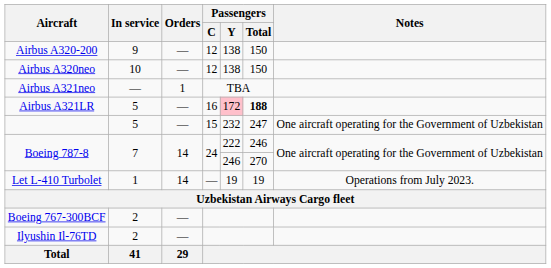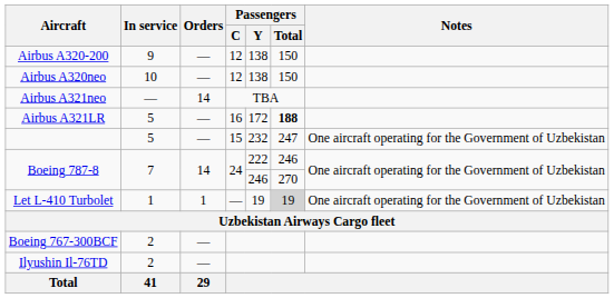 <table class="wikitable" style="border-collapse:collapse; text-align:center; margin:auto;">
 <tr>
 <th rowspan="2">Aircraft</th>
 <th rowspan="2">In service</th>
 <th rowspan="2">Orders</th>
 <th colspan="3">Passengers</th>
 <th rowspan="2">Notes</th>
 </tr>
 <tr>
 <th><abbr>C</abbr></th>
 <th><abbr>Y</abbr></th>
 <th>Total</th>
 </tr>
 <tr>
 <td><a href='#'>Airbus A320-200</a></td>
 <td>9</td>
 <td>—</td>
 <td>12</td>
 <td>138</td>
 <td>150</td>
 <td></td>
 </tr>
 <tr>
 <td><a href='#'>Airbus A320neo</a></td>
 <td>10</td>
 <td>—</td>
 <td>12</td>
 <td>138</td>
 <td>150</td>
 <td></td>
 </tr>
 <tr>
 <td><a href='#'>Airbus A321neo</a></td>
 <td>—</td>
-<td>1</td>
+<td>14</td>
 <td colspan="3"><abbr>TBA</abbr></td>
 <td></td>
 </tr>
 <tr>
 <td><a href='#'>Airbus A321LR</a></td>
 <td>5</td>
 <td>—</td>
 <td>16</td>
-<td style="background: pink;">172</td>
+<td>172</td>
 <td><strong>188</strong></td>
 <td></td>
 </tr>
 <tr>
 <td></td>
 <td>5</td>
 <td>—</td>
 <td>15</td>
 <td>232</td>
 <td>247</td>
 <td>One aircraft operating for the Government of Uzbekistan</td>
 </tr>
 <tr>
 <td rowspan="2"><a href='#'>Boeing 787-8</a></td>
 <td rowspan="2">7</td>
 <td rowspan="2">14</td>
 <td rowspan="2">24</td>
 <td>222</td>
 <td>246</td>
 <td rowspan="2">One aircraft operating for the Government of Uzbekistan</td>
 </tr>
 <tr>
 <td>246</td>
 <td>270</td>
 </tr>
 <tr>
 <td><a href='#'>Let L-410 Turbolet</a></td>
 <td>1</td>
-<td>14</td>
+<td>1</td>
 <td>—</td>
 <td>19</td>
-<td>19</td>
-<td>Operations from July 2023.</td>
+<td style="background: lightgrey;">19</td>
+<td>One aircraft operating for the Government of Uzbekistan</td>
 </tr>
 <tr>
 <th scope="row" colspan="7">Uzbekistan Airways Cargo fleet</th>
 </tr>
 <tr>
 <td><a href='#'>Boeing 767-300BCF</a></td>
 <td>2</td>
 <td>—</td>
 <td colspan="3" class="unsortable"></td>
 <td></td>
 </tr>
 <tr>
 <td><a href='#'>Ilyushin Il-76TD</a></td>
 <td>2</td>
 <td>—</td>
 <td colspan="3" class="unsortable"></td>
 <td></td>
 </tr>
 <tr>
 <th>Total</th>
 <th>41</th>
 <th>29</th>
 <th colspan="5"></th>
 </tr>
 </table>
